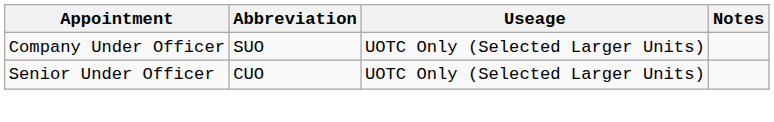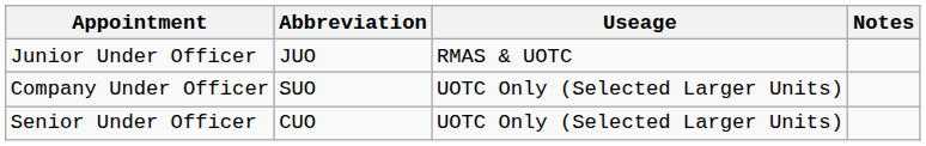 <table class="wikitable">
 <tr>
 <th>Appointment</th>
 <th>Abbreviation</th>
 <th>Useage</th>
 <th>Notes</th>
+</tr>
+<tr>
+<td>Junior Under Officer</td>
+<td>JUO</td>
+<td>RMAS & UOTC</td>
+<td></td>
 </tr>
 <tr>
 <td>Company Under Officer</td>
 <td>SUO</td>
 <td>UOTC Only (Selected Larger Units)</td>
 <td></td>
 </tr>
 <tr>
 <td>Senior Under Officer</td>
 <td>CUO</td>
 <td>UOTC Only (Selected Larger Units)</td>
 <td></td>
 </tr>
 </table>
